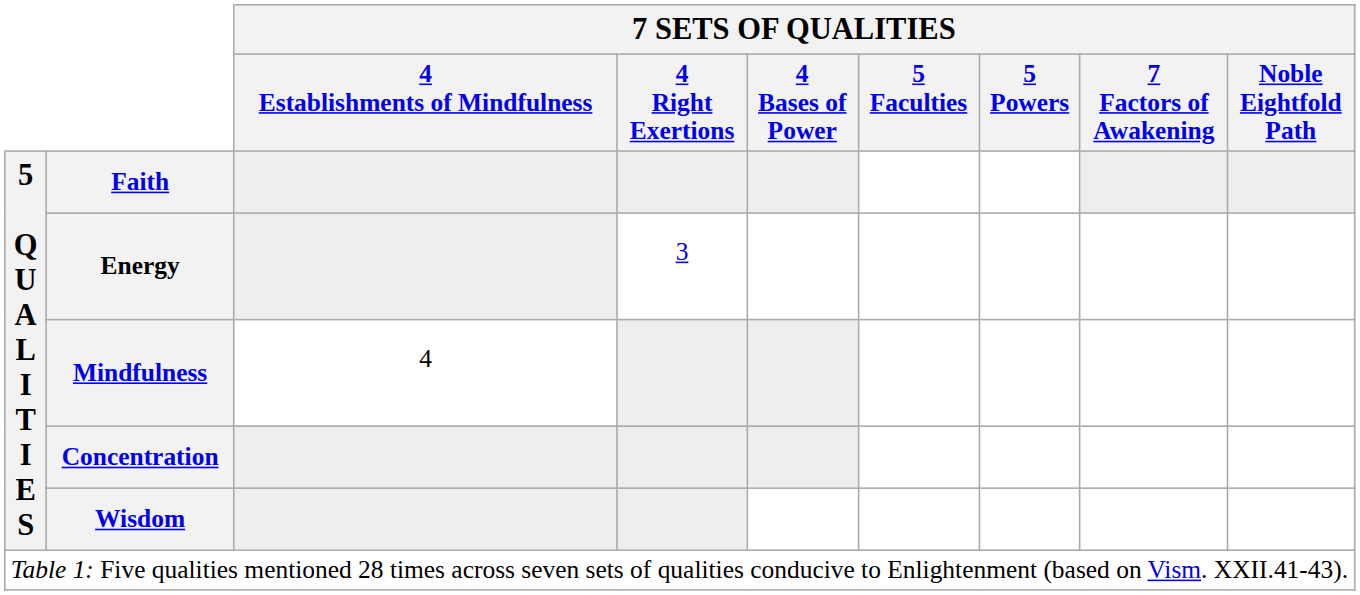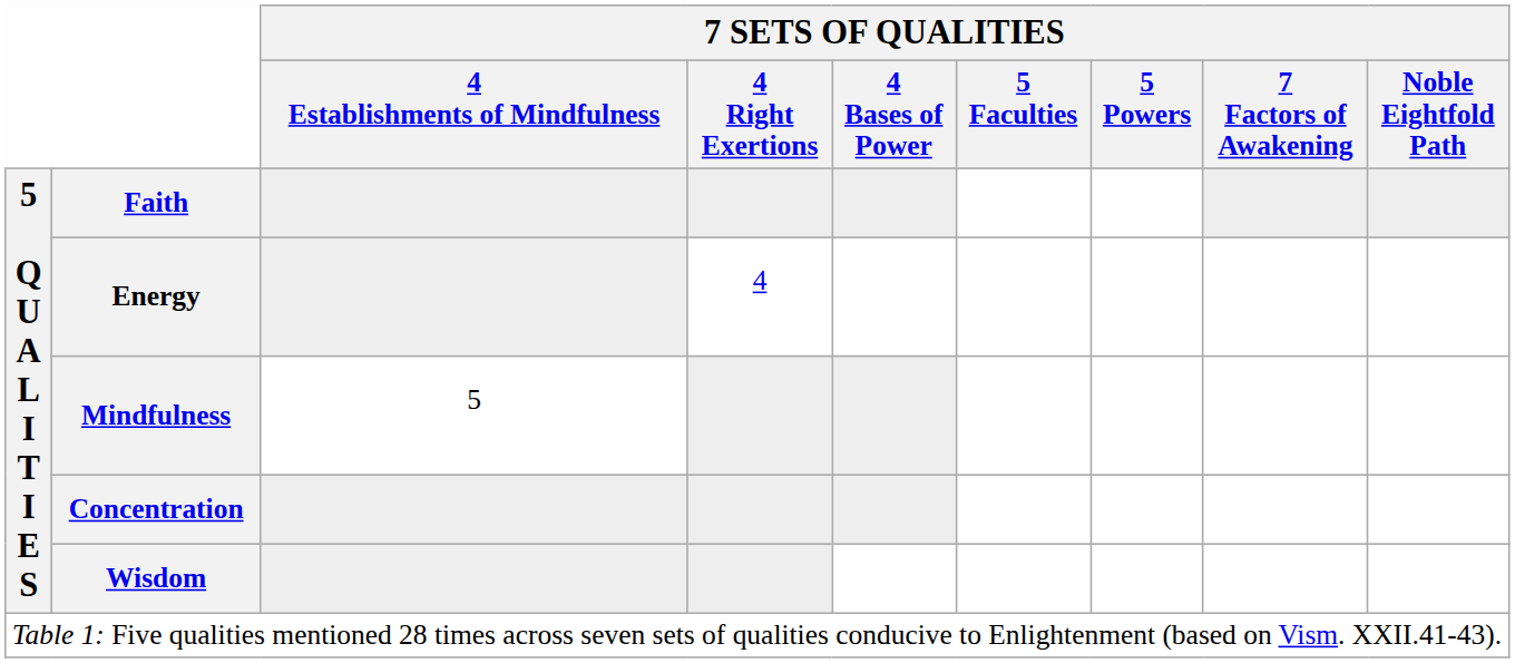 <table class="wikitable" style="text-align:center">
 <tr>
 <td colspan=2 rowspan=2 style="background:white; border-color:#fff #aaa #aaa #fff"></td>
 <th colspan=7 style="font-size:larger">7 SETS OF QUALITIES</th>
 </tr>
 <tr style="vertical-align:top">
 <th><a href='#'>4<br>Establishments of Mindfulness</a></th>
 <th><a href='#'>4<br>Right<br>Exertions</a></th>
 <th><a href='#'>4<br>Bases of<br>Power</a></th>
 <th><a href='#'>5<br>Faculties</a></th>
 <th><a href='#'>5<br>Powers</a></th>
 <th><a href='#'>7<br>Factors of<br>Awakening</a></th>
 <th><a href='#'>Noble<br>Eightfold<br>Path</a></th>
 </tr>
 <tr>
 <th rowspan=5 style="font-size:larger">5<br><br>Q<br>U<br>A<br>L<br>I<br>T<br>I<br>E<br>S</th>
 <th><a href='#'>Faith</a></th>
 <td style="background:#eee"><br></td>
 <td style="background:#eee"><br></td>
 <td style="background:#eee"><br></td>
 <td style="background:white"><br></td>
 <td style="background:white"><br></td>
 <td style="background:#eee"><br></td>
 <td style="background:#eee"><br></td>
 </tr>
 <tr>
 <th>Energy</th>
 <td style="background:#eee"><br></td>
-<td style="background:white"><a href='#'>3<br></a><br></td>
+<td style="background:white"><a href='#'>4<br></a><br></td>
 <td style="background:white"><br></td>
 <td style="background:white"><br></td>
 <td style="background:white"><br></td>
 <td style="background:white"><br></td>
 <td style="background:white"></td>
 </tr>
 <tr>
 <th><a href='#'>Mindfulness</a></th>
-<td style="background:white">4<br><a href='#'></a><br></td>
+<td style="background:white">5<br><a href='#'></a><br></td>
 <td style="background:#eee"><br></td>
 <td style="background:#eee"><br></td>
 <td style="background:white"><br></td>
 <td style="background:white"><br></td>
 <td style="background:white"><br></td>
 <td style="background:white"><br></td>
 </tr>
 <tr>
 <th><a href='#'>Concentration</a></th>
 <td style="background:#eee"><br></td>
 <td style="background:#eee"><br></td>
 <td style="background:#eee"><br></td>
 <td style="background:white"><br></td>
 <td style="background:white"><br></td>
 <td style="background:white"><br></td>
 <td style="background:white"><br></td>
 </tr>
 <tr>
 <th><a href='#'>Wisdom</a></th>
 <td style="background:#eee"><br></td>
 <td style="background:#eee"><br></td>
 <td style="background:white"><br></td>
 <td style="background:white"><br></td>
 <td style="background:white"><br></td>
 <td style="background:white"><br></td>
 <td style="background:white"><br></td>
 </tr>
 <tr>
 <td colspan=9 style="background:white; text-align:left"><em>Table 1:</em> Five qualities mentioned 28 times across seven sets of qualities conducive to Enlightenment (based on <a href='#'>Vism</a>. XXII.41-43).</td>
 </tr>
 </table>
